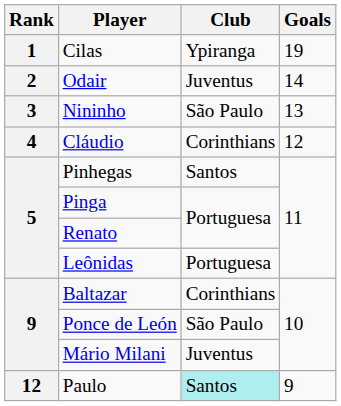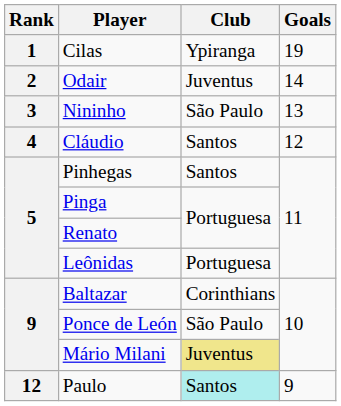 <table class="wikitable">
 <tr>
 <th>Rank</th>
 <th>Player</th>
 <th>Club</th>
 <th>Goals</th>
 </tr>
 <tr>
 <th>1</th>
 <td>Cilas</td>
 <td>Ypiranga</td>
 <td>19</td>
 </tr>
 <tr>
 <th>2</th>
 <td><a href='#'>Odair</a></td>
 <td>Juventus</td>
 <td>14</td>
 </tr>
 <tr>
 <th>3</th>
 <td><a href='#'>Nininho</a></td>
 <td>São Paulo</td>
 <td>13</td>
 </tr>
 <tr>
 <th>4</th>
 <td><a href='#'>Cláudio</a></td>
-<td>Corinthians</td>
+<td>Santos</td>
 <td>12</td>
 </tr>
 <tr>
 <th rowspan="4">5</th>
 <td>Pinhegas</td>
 <td>Santos</td>
 <td rowspan="4">11</td>
 </tr>
 <tr>
 <td><a href='#'>Pinga</a></td>
 <td rowspan="2">Portuguesa</td>
 </tr>
 <tr>
 <td><a href='#'>Renato</a></td>
 </tr>
 <tr>
 <td><a href='#'>Leônidas</a></td>
 <td>Portuguesa</td>
 </tr>
 <tr>
 <th rowspan="3">9</th>
 <td><a href='#'>Baltazar</a></td>
 <td>Corinthians</td>
 <td rowspan="3">10</td>
 </tr>
 <tr>
 <td><a href='#'>Ponce de León</a></td>
 <td>São Paulo</td>
 </tr>
 <tr>
 <td><a href='#'>Mário Milani</a></td>
-<td>Juventus</td>
+<td style="background: khaki;">Juventus</td>
 </tr>
 <tr>
 <th>12</th>
 <td>Paulo</td>
 <td style="background: paleturquoise;">Santos</td>
 <td>9</td>
 </tr>
 </table>
